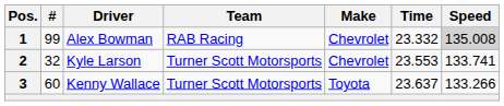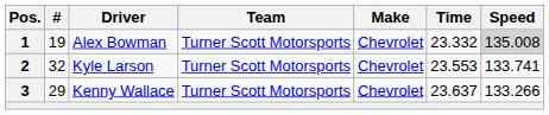 <table class="wikitable" style="font-size:95%">
 <tr>
 <th>Pos.</th>
 <th>#</th>
 <th>Driver</th>
 <th>Team</th>
 <th>Make</th>
 <th>Time</th>
 <th>Speed</th>
 </tr>
 <tr>
 <th>1</th>
-<td>99</td>
+<td>19</td>
 <td><a href='#'>Alex Bowman</a></td>
-<td><a href='#'>RAB Racing</a></td>
+<td><a href='#'>Turner Scott Motorsports</a></td>
 <td><a href='#'>Chevrolet</a></td>
 <td>23.332</td>
 <td style="background: lightgrey;">135.008</td>
 </tr>
 <tr>
 <th>2</th>
 <td>32</td>
 <td><a href='#'>Kyle Larson</a></td>
 <td><a href='#'>Turner Scott Motorsports</a></td>
 <td><a href='#'>Chevrolet</a></td>
 <td>23.553</td>
 <td>133.741</td>
 </tr>
 <tr>
 <th>3</th>
-<td>60</td>
+<td>29</td>
 <td><a href='#'>Kenny Wallace</a></td>
 <td><a href='#'>Turner Scott Motorsports</a></td>
-<td><a href='#'>Toyota</a></td>
+<td><a href='#'>Chevrolet</a></td>
 <td>23.637</td>
 <td>133.266</td>
 </tr>
 <tr>
 <th colspan="7"></th>
 </tr>
 </table>
